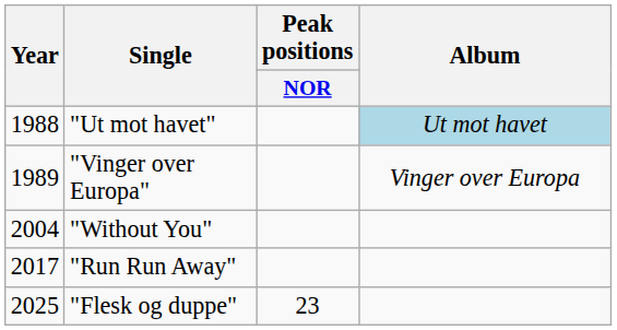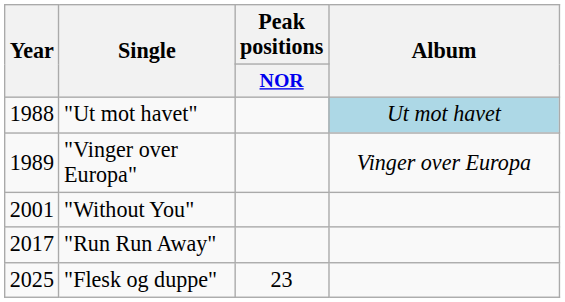 <table class="wikitable">
 <tr>
 <th align="center" rowspan="2" width="10">Year</th>
 <th align="center" rowspan="2" width="120">Single</th>
 <th align="center" colspan="1" width="20">Peak positions</th>
 <th align="center" rowspan="2" width="160">Album</th>
 </tr>
 <tr>
 <th scope="col" style="width:3em;font-size:90%;"><a href='#'>NOR</a><br></th>
 </tr>
 <tr>
 <td style="text-align:center;">1988</td>
 <td>"Ut mot havet"</td>
 <td style="text-align:center;"></td>
 <td style="background: lightblue; text-align:center;"><em>Ut mot havet</em></td>
 </tr>
 <tr>
 <td style="text-align:center;">1989</td>
 <td>"Vinger over Europa"</td>
 <td style="text-align:center;"></td>
 <td style="text-align:center;"><em>Vinger over Europa</em></td>
 </tr>
 <tr>
-<td style="text-align:center;">2004</td>
+<td style="text-align:center;">2001</td>
 <td>"Without You"</td>
 <td style="text-align:center;"></td>
 <td style="text-align:center;"></td>
 </tr>
 <tr>
 <td style="text-align:center;">2017</td>
 <td>"Run Run Away"</td>
 <td style="text-align:center;"></td>
 <td style="text-align:center;"></td>
 </tr>
 <tr>
 <td style="text-align:center;">2025</td>
 <td>"Flesk og duppe"<br></td>
 <td style="text-align:center;">23<br></td>
 <td></td>
 </tr>
 </table>
